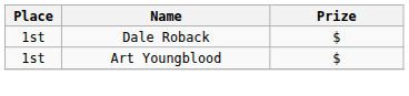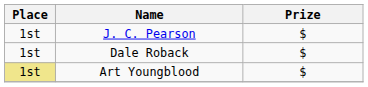 <table class="wikitable">
 <tr>
 <th width="50">Place</th>
 <th width="200">Name</th>
 <th width="125">Prize</th>
 </tr>
 <tr>
 <td align = "center">1st</td>
+<td align = "center"><a href='#'>J. C. Pearson</a></td>
+<td align = "center">$</td>
+</tr>
+<tr>
+<td align = "center">1st</td>
 <td align = "center">Dale Roback</td>
 <td align = "center">$</td>
 </tr>
 <tr>
-<td align = "center">1st</td>
+<td align = "center" style="background: khaki;">1st</td>
 <td align = "center">Art Youngblood</td>
 <td align = "center">$</td>
 </tr>
 <tr>
 </tr>
 </table>
